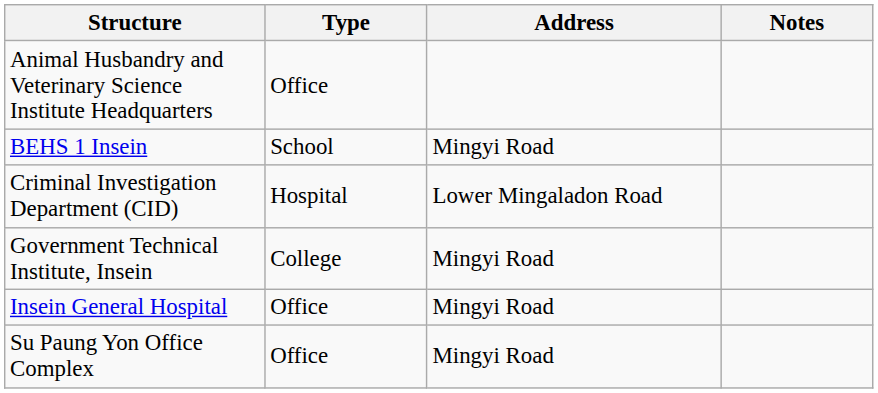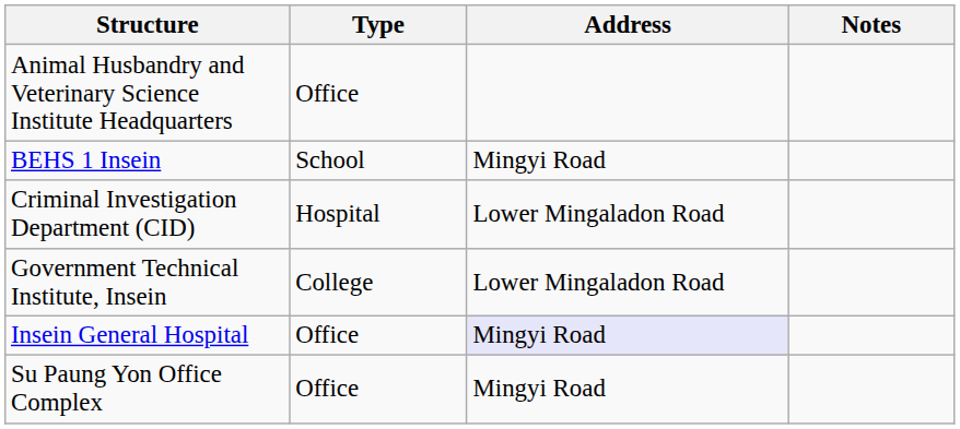 <table class="wikitable" border="1">
 <tr>
 <th width="250">Structure</th>
 <th width="150">Type</th>
 <th width="300">Address</th>
 <th width="150">Notes</th>
 </tr>
 <tr>
 <td>Animal Husbandry and Veterinary Science Institute Headquarters</td>
 <td>Office</td>
 <td></td>
 <td></td>
 </tr>
 <tr>
 <td><a href='#'>BEHS 1 Insein</a></td>
 <td>School</td>
 <td>Mingyi Road</td>
 <td></td>
 </tr>
 <tr>
 <td>Criminal Investigation Department (CID)</td>
 <td>Hospital</td>
 <td>Lower Mingaladon Road</td>
 <td></td>
 </tr>
 <tr>
 <td>Government Technical Institute, Insein</td>
 <td>College</td>
-<td>Mingyi Road</td>
+<td>Lower Mingaladon Road</td>
 <td></td>
 </tr>
 <tr>
 <td><a href='#'>Insein General Hospital</a></td>
 <td>Office</td>
-<td>Mingyi Road</td>
+<td style="background: lavender;">Mingyi Road</td>
 <td></td>
 </tr>
 <tr>
 <td>Su Paung Yon Office Complex</td>
 <td>Office</td>
 <td>Mingyi Road</td>
 <td></td>
 </tr>
 </table>
